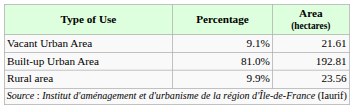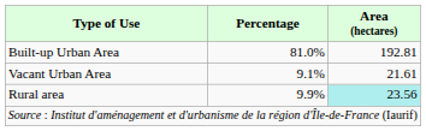 <table class="wikitable">
 <tr ---->
 <th style="background: #ddffdd; color:#000000;">Type of Use</th>
 <th style="background: #ddffdd; color:#000000;">Percentage</th>
 <th style="background: #ddffdd; color:#000000;">Area<br> <small>(hectares)</small></th>
 </tr>
 <tr ---->
+<td align="left">Built-up Urban Area</td>
+<td align="right">81.0%</td>
+<td align="right">192.81</td>
+</tr>
+<tr ---->
 <td align="left">Vacant Urban Area</td>
 <td align="right">9.1%</td>
 <td align="right">21.61</td>
 </tr>
 <tr ---->
-<td align="left">Built-up Urban Area</td>
-<td align="right">81.0%</td>
-<td align="right">192.81</td>
-</tr>
-<tr ---->
 <td align="left">Rural area</td>
 <td align="right">9.9%</td>
-<td align="right">23.56</td>
+<td align="right" style="background: paleturquoise;">23.56</td>
 </tr>
 <tr ---->
 <td colspan="3" style="font-size:90%;text-align:center"><em>Source</em> : <em>Institut d'aménagement et d'urbanisme de la région d'Île-de-France</em> (Iaurif)</td>
 </tr>
 </table>
